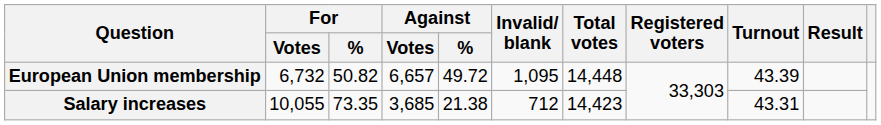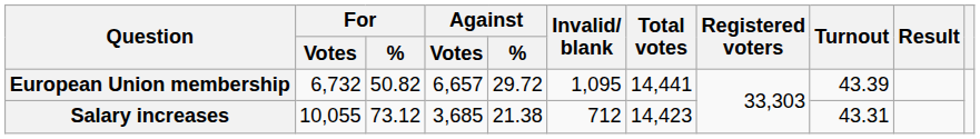 <table class="wikitable" style="text-align:right">
 <tr>
 <th rowspan="2">Question</th>
 <th colspan="2">For</th>
 <th colspan="2">Against</th>
 <th rowspan="2">Invalid/<br>blank</th>
 <th rowspan="2">Total<br>votes</th>
 <th rowspan="2">Registered<br>voters</th>
 <th rowspan="2">Turnout</th>
 <th rowspan="2">Result</th>
 <th rowspan="2"></th>
 </tr>
 <tr>
 <th>Votes</th>
 <th>%</th>
 <th>Votes</th>
 <th>%</th>
 </tr>
 <tr>
 <th scope=col align="left">European Union membership</th>
 <td>6,732</td>
 <td>50.82</td>
 <td>6,657</td>
-<td>49.72</td>
+<td>29.72</td>
 <td>1,095</td>
-<td>14,448</td>
+<td>14,441</td>
 <td rowspan="2">33,303</td>
 <td>43.39</td>
 <td></td>
 <td rowspan="2"></td>
 </tr>
 <tr>
 <th scope=col align="left">Salary increases</th>
 <td>10,055</td>
-<td>73.35</td>
+<td>73.12</td>
 <td>3,685</td>
 <td>21.38</td>
 <td>712</td>
 <td>14,423</td>
 <td>43.31</td>
 <td></td>
 </tr>
 </table>
